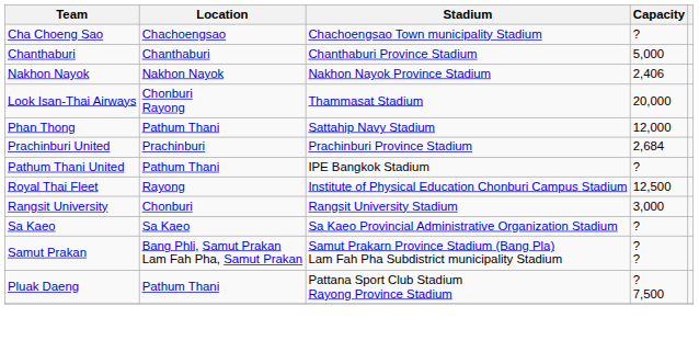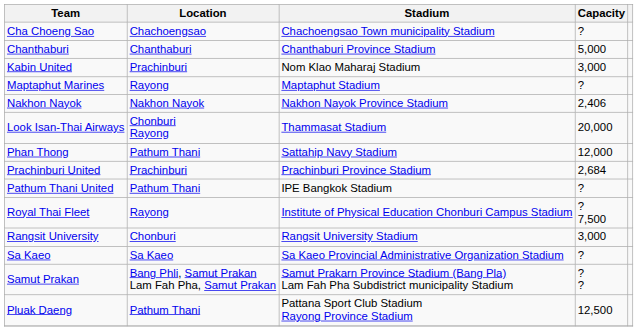 <table class="wikitable sortable">
 <tr>
 <th>Team</th>
 <th>Location</th>
 <th>Stadium</th>
 <th>Capacity</th>
 <th class="unsortable"></th>
 </tr>
 <tr>
 <td><a href='#'>Cha Choeng Sao</a></td>
 <td><a href='#'>Chachoengsao</a></td>
 <td><a href='#'>Chachoengsao Town municipality Stadium</a></td>
 <td>?</td>
 <td></td>
 </tr>
 <tr>
 <td><a href='#'>Chanthaburi</a></td>
 <td><a href='#'>Chanthaburi</a></td>
 <td><a href='#'>Chanthaburi Province Stadium</a></td>
 <td>5,000</td>
+<td></td>
+</tr>
+<tr>
+<td><a href='#'>Kabin United</a></td>
+<td><a href='#'>Prachinburi</a></td>
+<td>Nom Klao Maharaj Stadium</td>
+<td>3,000</td>
+<td></td>
+</tr>
+<tr>
+<td><a href='#'>Maptaphut Marines</a></td>
+<td><a href='#'>Rayong</a></td>
+<td><a href='#'>Maptaphut Stadium</a></td>
+<td>?</td>
 <td></td>
 </tr>
 <tr>
 <td><a href='#'>Nakhon Nayok</a></td>
 <td><a href='#'>Nakhon Nayok</a></td>
 <td><a href='#'>Nakhon Nayok Province Stadium</a></td>
 <td>2,406</td>
 <td></td>
 </tr>
 <tr>
 <td><a href='#'>Look Isan-Thai Airways</a></td>
 <td><a href='#'>Chonburi</a><br><a href='#'>Rayong</a></td>
 <td><a href='#'>Thammasat Stadium</a></td>
 <td>20,000</td>
 <td></td>
 </tr>
 <tr>
 <td><a href='#'>Phan Thong</a></td>
 <td><a href='#'>Pathum Thani</a></td>
 <td><a href='#'>Sattahip Navy Stadium</a></td>
 <td>12,000</td>
 <td></td>
 </tr>
 <tr>
 <td><a href='#'>Prachinburi United</a></td>
 <td><a href='#'>Prachinburi</a></td>
 <td><a href='#'>Prachinburi Province Stadium</a></td>
 <td>2,684</td>
 <td></td>
 </tr>
 <tr>
 <td><a href='#'>Pathum Thani United</a></td>
 <td><a href='#'>Pathum Thani</a></td>
 <td>IPE Bangkok Stadium</td>
 <td>?</td>
 <td></td>
 </tr>
 <tr>
 <td><a href='#'>Royal Thai Fleet</a></td>
 <td><a href='#'>Rayong</a></td>
 <td><a href='#'>Institute of Physical Education Chonburi Campus Stadium</a></td>
-<td>12,500</td>
+<td>?<br>7,500</td>
 <td></td>
 </tr>
 <tr>
 <td><a href='#'>Rangsit University</a></td>
 <td><a href='#'>Chonburi</a></td>
 <td><a href='#'>Rangsit University Stadium</a></td>
 <td>3,000</td>
 <td></td>
 </tr>
 <tr>
 <td><a href='#'>Sa Kaeo</a></td>
 <td><a href='#'>Sa Kaeo</a></td>
 <td><a href='#'>Sa Kaeo Provincial Administrative Organization Stadium</a></td>
 <td>?</td>
 <td></td>
 </tr>
 <tr>
 <td><a href='#'>Samut Prakan</a></td>
 <td><a href='#'>Bang Phli</a>, <a href='#'>Samut Prakan</a><br>Lam Fah Pha, <a href='#'>Samut Prakan</a></td>
 <td><a href='#'>Samut Prakarn Province Stadium (Bang Pla)</a><br>Lam Fah Pha Subdistrict municipality Stadium</td>
 <td>?<br>?</td>
 <td></td>
 </tr>
 <tr>
 <td><a href='#'>Pluak Daeng</a></td>
 <td><a href='#'>Pathum Thani</a></td>
 <td>Pattana Sport Club Stadium<br><a href='#'>Rayong Province Stadium</a></td>
-<td>?<br>7,500</td>
+<td>12,500</td>
 <td> </td>
 </tr>
 <tr>
 </tr>
 </table>
